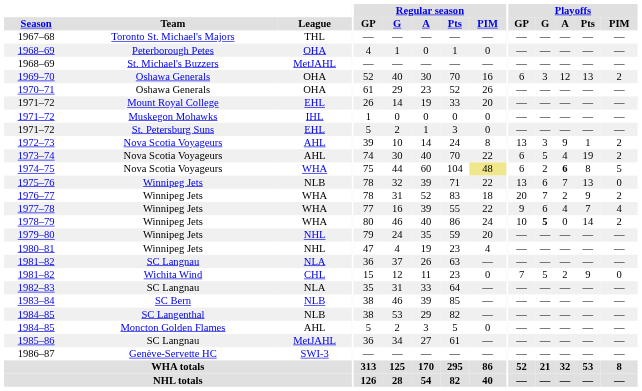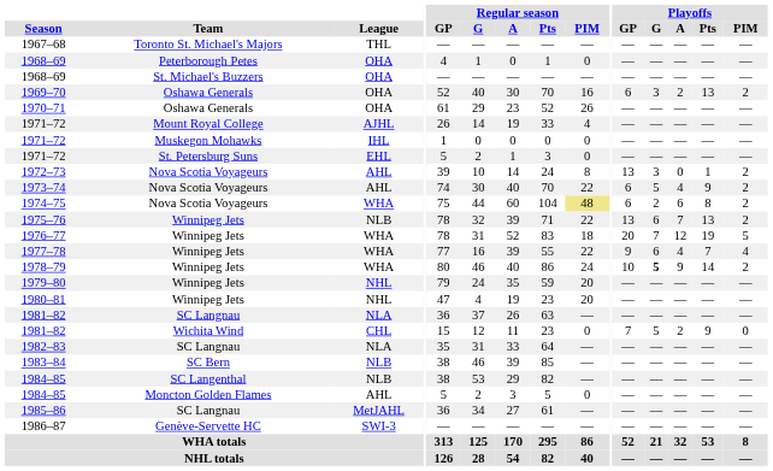 <table border="0" cellpadding="1" cellspacing="0" style="text-align:center; width:60em">
 <tr bgcolor="#e0e0e0">
 <th colspan="3" bgcolor="#ffffff"></th>
 <th rowspan="100" bgcolor="#ffffff"></th>
 <th colspan="5"><a href='#'>Regular season</a></th>
 <th rowspan="100" bgcolor="#ffffff"></th>
 <th colspan="5"><a href='#'>Playoffs</a></th>
 </tr>
 <tr bgcolor="#e0e0e0">
 <th><a href='#'>Season</a></th>
 <th>Team</th>
 <th>League</th>
 <th>GP</th>
 <th><a href='#'>G</a></th>
 <th><a href='#'>A</a></th>
 <th><a href='#'>Pts</a></th>
 <th><a href='#'>PIM</a></th>
 <th>GP</th>
 <th>G</th>
 <th>A</th>
 <th>Pts</th>
 <th>PIM</th>
 </tr>
 <tr>
 <td>1967–68</td>
 <td><a href='#'>Toronto St. Michael's Majors</a></td>
 <td>THL</td>
 <td>—</td>
 <td>—</td>
 <td>—</td>
 <td>—</td>
 <td>—</td>
 <td>—</td>
 <td>—</td>
 <td>—</td>
 <td>—</td>
 <td>—</td>
 </tr>
 <tr bgcolor="#f0f0f0">
 <td><a href='#'>1968–69</a></td>
 <td><a href='#'>Peterborough Petes</a></td>
 <td><a href='#'>OHA</a></td>
 <td>4</td>
 <td>1</td>
 <td>0</td>
 <td>1</td>
 <td>0</td>
 <td>—</td>
 <td>—</td>
 <td>—</td>
 <td>—</td>
 <td>—</td>
 </tr>
 <tr>
 <td>1968–69</td>
 <td><a href='#'>St. Michael's Buzzers</a></td>
-<td><a href='#'>MetJAHL</a></td>
+<td><a href='#'>OHA</a></td>
 <td>—</td>
 <td>—</td>
 <td>—</td>
 <td>—</td>
 <td>—</td>
 <td>—</td>
 <td>—</td>
 <td>—</td>
 <td>—</td>
 <td>—</td>
 </tr>
 <tr bgcolor="#f0f0f0">
 <td><a href='#'>1969–70</a></td>
 <td><a href='#'>Oshawa Generals</a></td>
 <td>OHA</td>
 <td>52</td>
 <td>40</td>
 <td>30</td>
 <td>70</td>
 <td>16</td>
 <td>6</td>
 <td>3</td>
-<td>12</td>
+<td>2</td>
 <td>13</td>
 <td>2</td>
 </tr>
 <tr>
 <td><a href='#'>1970–71</a></td>
 <td>Oshawa Generals</td>
 <td>OHA</td>
 <td>61</td>
 <td>29</td>
 <td>23</td>
 <td>52</td>
 <td>26</td>
 <td>—</td>
 <td>—</td>
 <td>—</td>
 <td>—</td>
 <td>—</td>
 </tr>
 <tr bgcolor="#f0f0f0">
 <td>1971–72</td>
 <td><a href='#'>Mount Royal College</a></td>
-<td><a href='#'>EHL</a></td>
+<td><a href='#'>AJHL</a></td>
 <td>26</td>
 <td>14</td>
 <td>19</td>
 <td>33</td>
-<td>20</td>
+<td>4</td>
 <td>—</td>
 <td>—</td>
 <td>—</td>
 <td>—</td>
 <td>—</td>
 </tr>
 <tr>
 <td><a href='#'>1971–72</a></td>
 <td><a href='#'>Muskegon Mohawks</a></td>
 <td><a href='#'>IHL</a></td>
 <td>1</td>
 <td>0</td>
 <td>0</td>
 <td>0</td>
 <td>0</td>
 <td>—</td>
 <td>—</td>
 <td>—</td>
 <td>—</td>
 <td>—</td>
 </tr>
 <tr bgcolor="#f0f0f0">
 <td>1971–72</td>
 <td><a href='#'>St. Petersburg Suns</a></td>
 <td><a href='#'>EHL</a></td>
 <td>5</td>
 <td>2</td>
 <td>1</td>
 <td>3</td>
 <td>0</td>
 <td>—</td>
 <td>—</td>
 <td>—</td>
 <td>—</td>
 <td>—</td>
 </tr>
 <tr>
 <td><a href='#'>1972–73</a></td>
 <td><a href='#'>Nova Scotia Voyageurs</a></td>
 <td><a href='#'>AHL</a></td>
 <td>39</td>
 <td>10</td>
 <td>14</td>
 <td>24</td>
 <td>8</td>
 <td>13</td>
 <td>3</td>
-<td>9</td>
+<td>0</td>
 <td>1</td>
 <td>2</td>
 </tr>
 <tr bgcolor="#f0f0f0">
 <td><a href='#'>1973–74</a></td>
 <td>Nova Scotia Voyageurs</td>
 <td>AHL</td>
 <td>74</td>
 <td>30</td>
 <td>40</td>
 <td>70</td>
 <td>22</td>
 <td>6</td>
 <td>5</td>
 <td>4</td>
-<td>19</td>
+<td>9</td>
 <td>2</td>
 </tr>
 <tr>
 <td><a href='#'>1974–75</a></td>
 <td>Nova Scotia Voyageurs</td>
 <td><a href='#'>WHA</a></td>
 <td>75</td>
 <td>44</td>
 <td>60</td>
 <td>104</td>
 <td style="background: khaki;">48</td>
 <td>6</td>
 <td>2</td>
-<td><strong>6</strong></td>
+<td>6</td>
 <td>8</td>
-<td>5</td>
+<td>2</td>
 </tr>
 <tr bgcolor="#f0f0f0">
 <td><a href='#'>1975–76</a></td>
 <td><a href='#'>Winnipeg Jets</a></td>
 <td>NLB</td>
 <td>78</td>
 <td>32</td>
 <td>39</td>
 <td>71</td>
 <td>22</td>
 <td>13</td>
 <td>6</td>
 <td>7</td>
 <td>13</td>
-<td>0</td>
+<td>2</td>
 </tr>
 <tr>
 <td><a href='#'>1976–77</a></td>
 <td>Winnipeg Jets</td>
 <td>WHA</td>
 <td>78</td>
 <td>31</td>
 <td>52</td>
 <td>83</td>
 <td>18</td>
 <td>20</td>
 <td>7</td>
-<td>2</td>
-<td>9</td>
-<td>2</td>
+<td>12</td>
+<td>19</td>
+<td>5</td>
 </tr>
 <tr bgcolor="#f0f0f0">
 <td><a href='#'>1977–78</a></td>
 <td>Winnipeg Jets</td>
 <td>WHA</td>
 <td>77</td>
 <td>16</td>
 <td>39</td>
 <td>55</td>
 <td>22</td>
 <td>9</td>
 <td>6</td>
 <td>4</td>
 <td>7</td>
 <td>4</td>
 </tr>
 <tr>
 <td><a href='#'>1978–79</a></td>
 <td>Winnipeg Jets</td>
 <td>WHA</td>
 <td>80</td>
 <td>46</td>
 <td>40</td>
 <td>86</td>
 <td>24</td>
 <td>10</td>
 <td><strong>5</strong></td>
-<td>0</td>
+<td>9</td>
 <td>14</td>
 <td>2</td>
 </tr>
 <tr bgcolor="#f0f0f0">
 <td><a href='#'>1979–80</a></td>
 <td>Winnipeg Jets</td>
 <td><a href='#'>NHL</a></td>
 <td>79</td>
 <td>24</td>
 <td>35</td>
 <td>59</td>
 <td>20</td>
 <td>—</td>
 <td>—</td>
 <td>—</td>
 <td>—</td>
 <td>—</td>
 </tr>
 <tr>
 <td><a href='#'>1980–81</a></td>
 <td>Winnipeg Jets</td>
 <td>NHL</td>
 <td>47</td>
 <td>4</td>
 <td>19</td>
 <td>23</td>
-<td>4</td>
+<td>20</td>
 <td>—</td>
 <td>—</td>
 <td>—</td>
 <td>—</td>
 <td>—</td>
 </tr>
 <tr bgcolor="#f0f0f0">
 <td><a href='#'>1981–82</a></td>
 <td><a href='#'>SC Langnau</a></td>
 <td><a href='#'>NLA</a></td>
 <td>36</td>
 <td>37</td>
 <td>26</td>
 <td>63</td>
 <td>—</td>
 <td>—</td>
 <td>—</td>
 <td>—</td>
 <td>—</td>
 <td>—</td>
 </tr>
 <tr>
 <td><a href='#'>1981–82</a></td>
 <td><a href='#'>Wichita Wind</a></td>
 <td><a href='#'>CHL</a></td>
 <td>15</td>
 <td>12</td>
 <td>11</td>
 <td>23</td>
 <td>0</td>
 <td>7</td>
 <td>5</td>
 <td>2</td>
 <td>9</td>
 <td>0</td>
 </tr>
 <tr bgcolor="#f0f0f0">
 <td><a href='#'>1982–83</a></td>
 <td>SC Langnau</td>
 <td>NLA</td>
 <td>35</td>
 <td>31</td>
 <td>33</td>
 <td>64</td>
 <td>—</td>
 <td>—</td>
 <td>—</td>
 <td>—</td>
 <td>—</td>
 <td>—</td>
 </tr>
 <tr>
 <td><a href='#'>1983–84</a></td>
 <td><a href='#'>SC Bern</a></td>
 <td><a href='#'>NLB</a></td>
 <td>38</td>
 <td>46</td>
 <td>39</td>
 <td>85</td>
 <td>—</td>
 <td>—</td>
 <td>—</td>
 <td>—</td>
 <td>—</td>
 <td>—</td>
 </tr>
 <tr bgcolor="#f0f0f0">
 <td><a href='#'>1984–85</a></td>
 <td><a href='#'>SC Langenthal</a></td>
 <td>NLB</td>
 <td>38</td>
 <td>53</td>
 <td>29</td>
 <td>82</td>
 <td>—</td>
 <td>—</td>
 <td>—</td>
 <td>—</td>
 <td>—</td>
 <td>—</td>
 </tr>
 <tr>
 <td><a href='#'>1984–85</a></td>
 <td><a href='#'>Moncton Golden Flames</a></td>
 <td>AHL</td>
 <td>5</td>
 <td>2</td>
 <td>3</td>
 <td>5</td>
 <td>0</td>
 <td>—</td>
 <td>—</td>
 <td>—</td>
 <td>—</td>
 <td>—</td>
 </tr>
 <tr bgcolor="#f0f0f0">
 <td><a href='#'>1985–86</a></td>
 <td>SC Langnau</td>
 <td><a href='#'>MetJAHL</a></td>
 <td>36</td>
 <td>34</td>
 <td>27</td>
 <td>61</td>
 <td>—</td>
 <td>—</td>
 <td>—</td>
 <td>—</td>
 <td>—</td>
 <td>—</td>
 </tr>
 <tr>
 <td>1986–87</td>
 <td><a href='#'>Genève-Servette HC</a></td>
 <td><a href='#'>SWI-3</a></td>
 <td>—</td>
 <td>—</td>
 <td>—</td>
 <td>—</td>
 <td>—</td>
 <td>—</td>
 <td>—</td>
 <td>—</td>
 <td>—</td>
 <td>—</td>
 </tr>
 <tr bgcolor="#e0e0e0">
 <th colspan="3">WHA totals</th>
 <th>313</th>
 <th>125</th>
 <th>170</th>
 <th>295</th>
 <th>86</th>
 <th>52</th>
 <th>21</th>
 <th>32</th>
 <th>53</th>
 <th>8</th>
 </tr>
 <tr bgcolor="#e0e0e0">
 <th colspan="3">NHL totals</th>
 <th>126</th>
 <th>28</th>
 <th>54</th>
 <th>82</th>
 <th>40</th>
 <th>—</th>
 <th>—</th>
 <th>—</th>
 <th>—</th>
 <th>—</th>
 </tr>
 </table>
